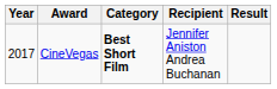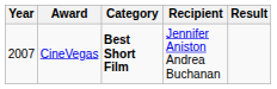 <table class="wikitable" style="width:40%;">
 <tr>
 <th>Year</th>
 <th>Award</th>
 <th>Category</th>
 <th>Recipient</th>
 <th>Result</th>
 </tr>
 <tr>
-<td>2017</td>
+<td>2007</td>
 <td><a href='#'>CineVegas</a></td>
 <td><strong>Best Short Film</strong></td>
 <td><a href='#'>Jennifer Aniston</a><br>Andrea Buchanan</td>
 <td></td>
 </tr>
 </table>
